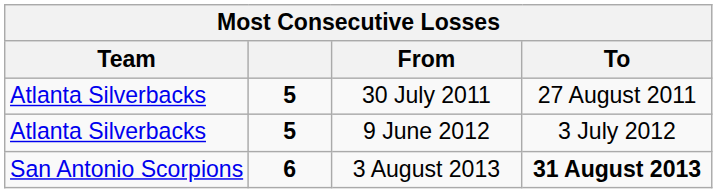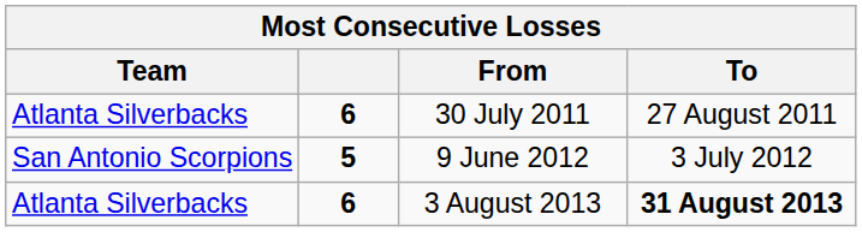 <table class="wikitable" style="text-align: center;">
 <tr>
 <th colspan=4>Most Consecutive Losses</th>
 </tr>
 <tr>
 <th>Team</th>
 <th width=50></th>
 <th width=125>From</th>
 <th width=125>To</th>
 </tr>
 <tr>
 <td align=left><a href='#'>Atlanta Silverbacks</a></td>
-<td><strong>5</strong></td>
+<td><strong>6</strong></td>
 <td>30 July 2011</td>
 <td>27 August 2011</td>
 </tr>
 <tr>
-<td align=left><a href='#'>Atlanta Silverbacks</a></td>
+<td align=left><a href='#'>San Antonio Scorpions</a></td>
 <td><strong>5</strong></td>
 <td>9 June 2012</td>
 <td>3 July 2012</td>
 </tr>
 <tr>
-<td align=left><a href='#'>San Antonio Scorpions</a></td>
+<td align=left><a href='#'>Atlanta Silverbacks</a></td>
 <td><strong>6</strong></td>
 <td>3 August 2013</td>
 <td><strong>31 August 2013</strong></td>
 </tr>
 </table>
